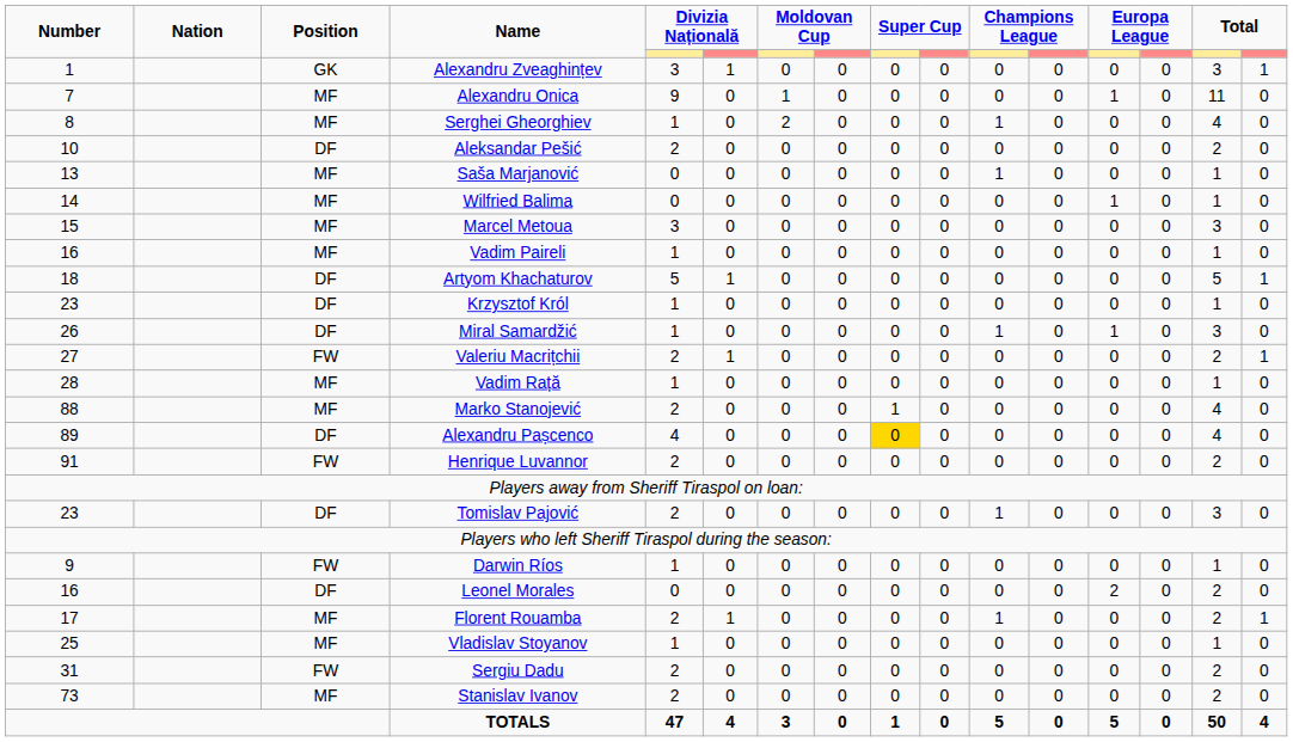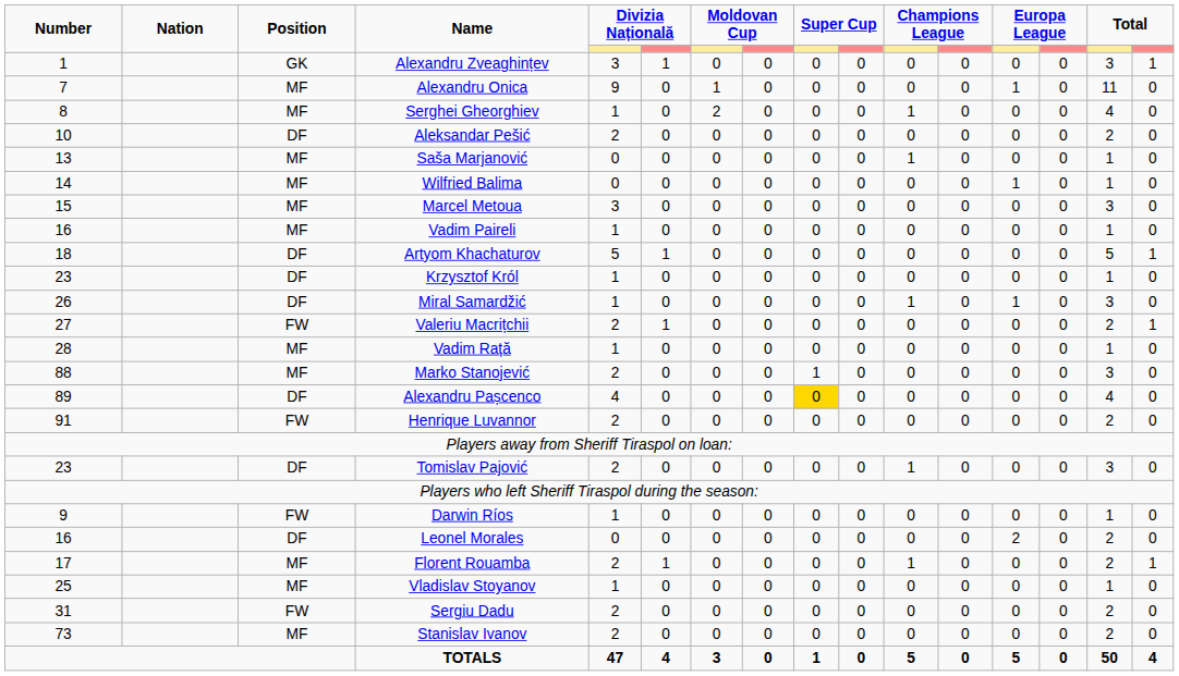 <table class="wikitable" style="font-size: 100%; text-align: center;">
 <tr>
 <td rowspan="2" width="10%" align="center"><strong>Number</strong></td>
 <td rowspan="2" width="10%" align="center"><strong>Nation</strong></td>
 <td rowspan="2" width="10%" align="center"><strong>Position</strong></td>
 <td rowspan="2" width="20%" align="center"><strong>Name</strong></td>
 <td colspan="2" align="center"><strong><a href='#'>Divizia Națională</a></strong></td>
 <td colspan="2" align="center"><strong><a href='#'>Moldovan Cup</a></strong></td>
 <td colspan="2" align="center"><strong><a href='#'>Super Cup</a></strong></td>
 <td colspan="2" align="center"><strong><a href='#'>Champions League</a></strong></td>
 <td colspan="2" align="center"><strong><a href='#'>Europa League</a></strong></td>
 <td colspan="2" align="center"><strong>Total</strong></td>
 </tr>
 <tr>
 <th width=60 style="background: #FFEE99"></th>
 <th width=60 style="background: #FF8888"></th>
 <th width=60 style="background: #FFEE99"></th>
 <th width=60 style="background: #FF8888"></th>
 <th width=60 style="background: #FFEE99"></th>
 <th width=60 style="background: #FF8888"></th>
 <th width=60 style="background: #FFEE99"></th>
 <th width=60 style="background: #FF8888"></th>
 <th width=60 style="background: #FFEE99"></th>
 <th width=60 style="background: #FF8888"></th>
 <th width=60 style="background: #FFEE99"></th>
 <th width=60 style="background: #FF8888"></th>
 </tr>
 <tr>
 <td>1</td>
 <td></td>
 <td>GK</td>
 <td><a href='#'>Alexandru Zveaghințev</a></td>
 <td>3</td>
 <td>1</td>
 <td>0</td>
 <td>0</td>
 <td>0</td>
 <td>0</td>
 <td>0</td>
 <td>0</td>
 <td>0</td>
 <td>0</td>
 <td>3</td>
 <td>1</td>
 </tr>
 <tr>
 <td>7</td>
 <td></td>
 <td>MF</td>
 <td><a href='#'>Alexandru Onica</a></td>
 <td>9</td>
 <td>0</td>
 <td>1</td>
 <td>0</td>
 <td>0</td>
 <td>0</td>
 <td>0</td>
 <td>0</td>
 <td>1</td>
 <td>0</td>
 <td>11</td>
 <td>0</td>
 </tr>
 <tr>
 <td>8</td>
 <td></td>
 <td>MF</td>
 <td><a href='#'>Serghei Gheorghiev</a></td>
 <td>1</td>
 <td>0</td>
 <td>2</td>
 <td>0</td>
 <td>0</td>
 <td>0</td>
 <td>1</td>
 <td>0</td>
 <td>0</td>
 <td>0</td>
 <td>4</td>
 <td>0</td>
 </tr>
 <tr>
 <td>10</td>
 <td></td>
 <td>DF</td>
 <td><a href='#'>Aleksandar Pešić</a></td>
 <td>2</td>
 <td>0</td>
 <td>0</td>
 <td>0</td>
 <td>0</td>
 <td>0</td>
 <td>0</td>
 <td>0</td>
 <td>0</td>
 <td>0</td>
 <td>2</td>
 <td>0</td>
 </tr>
 <tr>
 <td>13</td>
 <td></td>
 <td>MF</td>
 <td><a href='#'>Saša Marjanović</a></td>
 <td>0</td>
 <td>0</td>
 <td>0</td>
 <td>0</td>
 <td>0</td>
 <td>0</td>
 <td>1</td>
 <td>0</td>
 <td>0</td>
 <td>0</td>
 <td>1</td>
 <td>0</td>
 </tr>
 <tr>
 <td>14</td>
 <td></td>
 <td>MF</td>
 <td><a href='#'>Wilfried Balima</a></td>
 <td>0</td>
 <td>0</td>
 <td>0</td>
 <td>0</td>
 <td>0</td>
 <td>0</td>
 <td>0</td>
 <td>0</td>
 <td>1</td>
 <td>0</td>
 <td>1</td>
 <td>0</td>
 </tr>
 <tr>
 <td>15</td>
 <td></td>
 <td>MF</td>
 <td><a href='#'>Marcel Metoua</a></td>
 <td>3</td>
 <td>0</td>
 <td>0</td>
 <td>0</td>
 <td>0</td>
 <td>0</td>
 <td>0</td>
 <td>0</td>
 <td>0</td>
 <td>0</td>
 <td>3</td>
 <td>0</td>
 </tr>
 <tr>
 <td>16</td>
 <td></td>
 <td>MF</td>
 <td><a href='#'>Vadim Paireli</a></td>
 <td>1</td>
 <td>0</td>
 <td>0</td>
 <td>0</td>
 <td>0</td>
 <td>0</td>
 <td>0</td>
 <td>0</td>
 <td>0</td>
 <td>0</td>
 <td>1</td>
 <td>0</td>
 </tr>
 <tr>
 <td>18</td>
 <td></td>
 <td>DF</td>
 <td><a href='#'>Artyom Khachaturov</a></td>
 <td>5</td>
 <td>1</td>
 <td>0</td>
 <td>0</td>
 <td>0</td>
 <td>0</td>
 <td>0</td>
 <td>0</td>
 <td>0</td>
 <td>0</td>
 <td>5</td>
 <td>1</td>
 </tr>
 <tr>
 <td>23</td>
 <td></td>
 <td>DF</td>
 <td><a href='#'>Krzysztof Król</a></td>
 <td>1</td>
 <td>0</td>
 <td>0</td>
 <td>0</td>
 <td>0</td>
 <td>0</td>
 <td>0</td>
 <td>0</td>
 <td>0</td>
 <td>0</td>
 <td>1</td>
 <td>0</td>
 </tr>
 <tr>
 <td>26</td>
 <td></td>
 <td>DF</td>
 <td><a href='#'>Miral Samardžić</a></td>
 <td>1</td>
 <td>0</td>
 <td>0</td>
 <td>0</td>
 <td>0</td>
 <td>0</td>
 <td>1</td>
 <td>0</td>
 <td>1</td>
 <td>0</td>
 <td>3</td>
 <td>0</td>
 </tr>
 <tr>
 <td>27</td>
 <td></td>
 <td>FW</td>
 <td><a href='#'>Valeriu Macrițchii</a></td>
 <td>2</td>
 <td>1</td>
 <td>0</td>
 <td>0</td>
 <td>0</td>
 <td>0</td>
 <td>0</td>
 <td>0</td>
 <td>0</td>
 <td>0</td>
 <td>2</td>
 <td>1</td>
 </tr>
 <tr>
 <td>28</td>
 <td></td>
 <td>MF</td>
 <td><a href='#'>Vadim Rață</a></td>
 <td>1</td>
 <td>0</td>
 <td>0</td>
 <td>0</td>
 <td>0</td>
 <td>0</td>
 <td>0</td>
 <td>0</td>
 <td>0</td>
 <td>0</td>
 <td>1</td>
 <td>0</td>
 </tr>
 <tr>
 <td>88</td>
 <td></td>
 <td>MF</td>
 <td><a href='#'>Marko Stanojević</a></td>
 <td>2</td>
 <td>0</td>
 <td>0</td>
 <td>0</td>
 <td>1</td>
 <td>0</td>
 <td>0</td>
 <td>0</td>
 <td>0</td>
 <td>0</td>
-<td>4</td>
+<td>3</td>
 <td>0</td>
 </tr>
 <tr>
 <td>89</td>
 <td></td>
 <td>DF</td>
 <td><a href='#'>Alexandru Pașcenco</a></td>
 <td>4</td>
 <td>0</td>
 <td>0</td>
 <td>0</td>
 <td style="background: gold;">0</td>
 <td>0</td>
 <td>0</td>
 <td>0</td>
 <td>0</td>
 <td>0</td>
 <td>4</td>
 <td>0</td>
 </tr>
 <tr>
 <td>91</td>
 <td></td>
 <td>FW</td>
 <td><a href='#'>Henrique Luvannor</a></td>
 <td>2</td>
 <td>0</td>
 <td>0</td>
 <td>0</td>
 <td>0</td>
 <td>0</td>
 <td>0</td>
 <td>0</td>
 <td>0</td>
 <td>0</td>
 <td>2</td>
 <td>0</td>
 </tr>
 <tr>
 <td colspan="16"><em>Players away from Sheriff Tiraspol on loan:</em></td>
 </tr>
 <tr>
 <td>23</td>
 <td></td>
 <td>DF</td>
 <td><a href='#'>Tomislav Pajović</a></td>
 <td>2</td>
 <td>0</td>
 <td>0</td>
 <td>0</td>
 <td>0</td>
 <td>0</td>
 <td>1</td>
 <td>0</td>
 <td>0</td>
 <td>0</td>
 <td>3</td>
 <td>0</td>
 </tr>
 <tr>
 <td colspan="16"><em>Players who left Sheriff Tiraspol during the season:</em></td>
 </tr>
 <tr>
 <td>9</td>
 <td></td>
 <td>FW</td>
 <td><a href='#'>Darwin Ríos</a></td>
 <td>1</td>
 <td>0</td>
 <td>0</td>
 <td>0</td>
 <td>0</td>
 <td>0</td>
 <td>0</td>
 <td>0</td>
 <td>0</td>
 <td>0</td>
 <td>1</td>
 <td>0</td>
 </tr>
 <tr>
 <td>16</td>
 <td></td>
 <td>DF</td>
 <td><a href='#'>Leonel Morales</a></td>
 <td>0</td>
 <td>0</td>
 <td>0</td>
 <td>0</td>
 <td>0</td>
 <td>0</td>
 <td>0</td>
 <td>0</td>
 <td>2</td>
 <td>0</td>
 <td>2</td>
 <td>0</td>
 </tr>
 <tr>
 <td>17</td>
 <td></td>
 <td>MF</td>
 <td><a href='#'>Florent Rouamba</a></td>
 <td>2</td>
 <td>1</td>
 <td>0</td>
 <td>0</td>
 <td>0</td>
 <td>0</td>
 <td>1</td>
 <td>0</td>
 <td>0</td>
 <td>0</td>
 <td>2</td>
 <td>1</td>
 </tr>
 <tr>
 <td>25</td>
 <td></td>
 <td>MF</td>
 <td><a href='#'>Vladislav Stoyanov</a></td>
 <td>1</td>
 <td>0</td>
 <td>0</td>
 <td>0</td>
 <td>0</td>
 <td>0</td>
 <td>0</td>
 <td>0</td>
 <td>0</td>
 <td>0</td>
 <td>1</td>
 <td>0</td>
 </tr>
 <tr>
 <td>31</td>
 <td></td>
 <td>FW</td>
 <td><a href='#'>Sergiu Dadu</a></td>
 <td>2</td>
 <td>0</td>
 <td>0</td>
 <td>0</td>
 <td>0</td>
 <td>0</td>
 <td>0</td>
 <td>0</td>
 <td>0</td>
 <td>0</td>
 <td>2</td>
 <td>0</td>
 </tr>
 <tr>
 <td>73</td>
 <td></td>
 <td>MF</td>
 <td><a href='#'>Stanislav Ivanov</a></td>
 <td>2</td>
 <td>0</td>
 <td>0</td>
 <td>0</td>
 <td>0</td>
 <td>0</td>
 <td>0</td>
 <td>0</td>
 <td>0</td>
 <td>0</td>
 <td>2</td>
 <td>0</td>
 </tr>
 <tr>
 <td colspan="3"></td>
 <td><strong>TOTALS</strong></td>
 <td><strong>47</strong></td>
 <td><strong>4</strong></td>
 <td><strong>3</strong></td>
 <td><strong>0</strong></td>
 <td><strong>1</strong></td>
 <td><strong>0</strong></td>
 <td><strong>5</strong></td>
 <td><strong>0</strong></td>
 <td><strong>5</strong></td>
 <td><strong>0</strong></td>
 <td><strong>50</strong></td>
 <td><strong>4</strong></td>
 </tr>
 </table>
